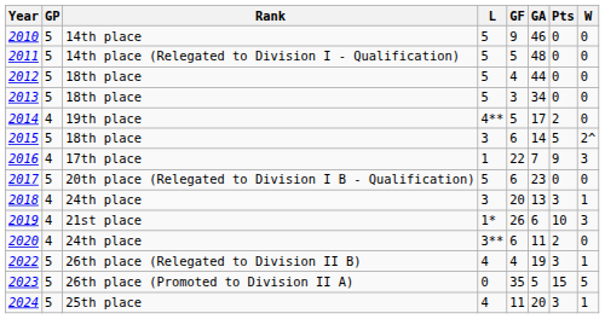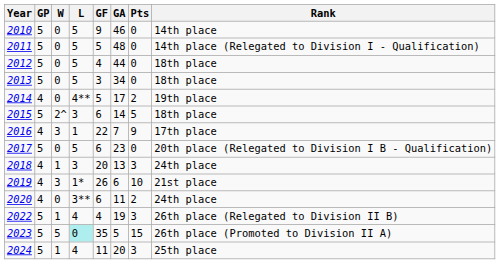 <table class="wikitable">
 <tr>
 <th>Year</th>
 <th>GP</th>
-<th>Rank</th>
+<th>W</th>
 <th>L</th>
 <th>GF</th>
 <th>GA</th>
 <th>Pts</th>
-<th>W</th>
+<th>Rank</th>
 </tr>
 <tr>
 <td><em><a href='#'>2010</a></em></td>
 <td>5</td>
-<td>14th place</td>
+<td>0</td>
 <td>5</td>
 <td>9</td>
 <td>46</td>
 <td>0</td>
-<td>0</td>
+<td>14th place</td>
 </tr>
 <tr>
 <td><em><a href='#'>2011</a></em></td>
 <td>5</td>
-<td>14th place (Relegated to Division I - Qualification)</td>
+<td>0</td>
 <td>5</td>
 <td>5</td>
 <td>48</td>
 <td>0</td>
-<td>0</td>
+<td>14th place (Relegated to Division I - Qualification)</td>
 </tr>
 <tr>
 <td><em><a href='#'>2012</a></em></td>
 <td>5</td>
-<td>18th place</td>
+<td>0</td>
 <td>5</td>
 <td>4</td>
 <td>44</td>
 <td>0</td>
-<td>0</td>
+<td>18th place</td>
 </tr>
 <tr>
 <td><em><a href='#'>2013</a></em></td>
 <td>5</td>
-<td>18th place</td>
+<td>0</td>
 <td>5</td>
 <td>3</td>
 <td>34</td>
 <td>0</td>
-<td>0</td>
+<td>18th place</td>
 </tr>
 <tr>
 <td><em><a href='#'>2014</a></em></td>
 <td>4</td>
-<td>19th place</td>
+<td>0</td>
 <td>4**</td>
 <td>5</td>
 <td>17</td>
 <td>2</td>
-<td>0</td>
+<td>19th place</td>
 </tr>
 <tr>
 <td><em><a href='#'>2015</a></em></td>
 <td>5</td>
-<td>18th place</td>
+<td>2^</td>
 <td>3</td>
 <td>6</td>
 <td>14</td>
 <td>5</td>
-<td>2^</td>
+<td>18th place</td>
 </tr>
 <tr>
 <td><em><a href='#'>2016</a></em></td>
 <td>4</td>
-<td>17th place</td>
+<td>3</td>
 <td>1</td>
 <td>22</td>
 <td>7</td>
 <td>9</td>
-<td>3</td>
+<td>17th place</td>
 </tr>
 <tr>
 <td><em><a href='#'>2017</a></em></td>
 <td>5</td>
-<td>20th place (Relegated to Division I B - Qualification)</td>
+<td>0</td>
 <td>5</td>
 <td>6</td>
 <td>23</td>
 <td>0</td>
-<td>0</td>
+<td>20th place (Relegated to Division I B - Qualification)</td>
 </tr>
 <tr>
 <td><em><a href='#'>2018</a></em></td>
 <td>4</td>
-<td>24th place</td>
+<td>1</td>
 <td>3</td>
 <td>20</td>
 <td>13</td>
 <td>3</td>
-<td>1</td>
+<td>24th place</td>
 </tr>
 <tr>
 <td><em><a href='#'>2019</a></em></td>
 <td>4</td>
-<td>21st place</td>
+<td>3</td>
 <td>1*</td>
 <td>26</td>
 <td>6</td>
 <td>10</td>
-<td>3</td>
+<td>21st place</td>
 </tr>
 <tr>
 <td><em><a href='#'>2020</a></em></td>
 <td>4</td>
-<td>24th place</td>
+<td>0</td>
 <td>3**</td>
 <td>6</td>
 <td>11</td>
 <td>2</td>
-<td>0</td>
+<td>24th place</td>
 </tr>
 <tr>
 <td><em><a href='#'>2022</a></em></td>
 <td>5</td>
-<td>26th place (Relegated to Division II B)</td>
+<td>1</td>
 <td>4</td>
 <td>4</td>
 <td>19</td>
 <td>3</td>
-<td>1</td>
+<td>26th place (Relegated to Division II B)</td>
 </tr>
 <tr>
 <td><em><a href='#'>2023</a></em></td>
 <td>5</td>
-<td>26th place (Promoted to Division II A)</td>
-<td>0</td>
+<td>5</td>
+<td style="background: paleturquoise;">0</td>
 <td>35</td>
 <td>5</td>
 <td>15</td>
-<td>5</td>
+<td>26th place (Promoted to Division II A)</td>
 </tr>
 <tr>
 <td><em><a href='#'>2024</a></em></td>
 <td>5</td>
-<td>25th place</td>
+<td>1</td>
 <td>4</td>
 <td>11</td>
 <td>20</td>
 <td>3</td>
-<td>1</td>
+<td>25th place</td>
 </tr>
 </table>
